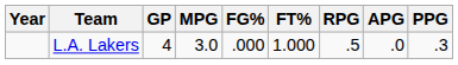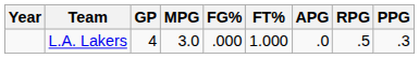 <table class="wikitable sortable" style="font-size:95%; text-align:right;">
 <tr>
 <th>Year</th>
 <th>Team</th>
 <th>GP</th>
 <th>MPG</th>
 <th>FG%</th>
 <th>FT%</th>
+<th>APG</th>
 <th>RPG</th>
-<th>APG</th>
 <th>PPG</th>
 </tr>
 <tr>
 <td style="text-align:left;"></td>
 <td style="text-align:left;"><a href='#'>L.A. Lakers</a></td>
 <td>4</td>
 <td>3.0</td>
 <td>.000</td>
 <td>1.000</td>
+<td>.0</td>
 <td>.5</td>
-<td>.0</td>
 <td>.3</td>
 </tr>
 </table>
